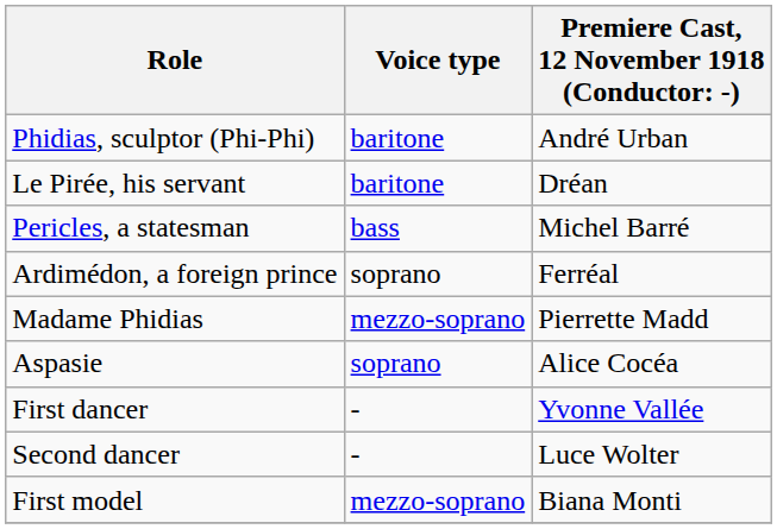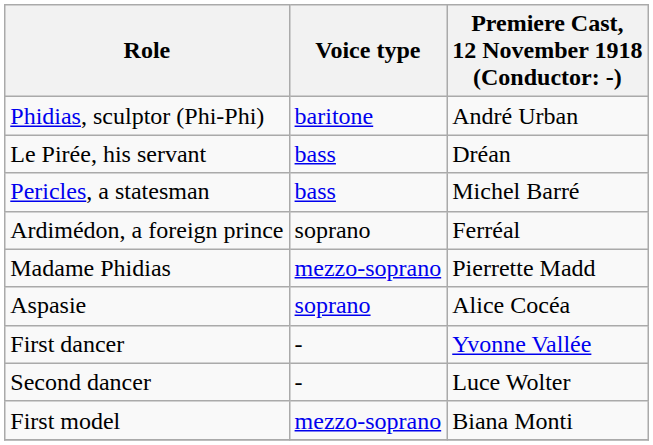 <table class="wikitable">
 <tr>
 <th>Role</th>
 <th>Voice type</th>
 <th>Premiere Cast,<br>12 November 1918<br>(Conductor: -)</th>
 </tr>
 <tr>
 <td><a href='#'>Phidias</a>, sculptor (Phi-Phi)</td>
 <td><a href='#'>baritone</a></td>
 <td>André Urban</td>
 </tr>
 <tr>
 <td>Le Pirée, his servant</td>
-<td><a href='#'>baritone</a></td>
+<td><a href='#'>bass</a></td>
 <td>Dréan</td>
 </tr>
 <tr>
 <td><a href='#'>Pericles</a>, a statesman</td>
 <td><a href='#'>bass</a></td>
 <td>Michel Barré</td>
 </tr>
 <tr>
 <td>Ardimédon, a foreign prince</td>
 <td>soprano</td>
 <td>Ferréal</td>
 </tr>
 <tr>
 <td>Madame Phidias</td>
 <td><a href='#'>mezzo-soprano</a></td>
 <td>Pierrette Madd</td>
 </tr>
 <tr>
 <td>Aspasie</td>
 <td><a href='#'>soprano</a></td>
 <td>Alice Cocéa</td>
 </tr>
 <tr>
 <td>First dancer</td>
 <td>-</td>
 <td><a href='#'>Yvonne Vallée</a></td>
 </tr>
 <tr>
 <td>Second dancer</td>
 <td>-</td>
 <td>Luce Wolter</td>
 </tr>
 <tr>
 <td>First model</td>
 <td><a href='#'>mezzo-soprano</a></td>
 <td>Biana Monti</td>
 </tr>
 <tr>
 </tr>
 </table>
